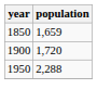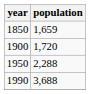 <table class="wikitable">
 <tr>
 <th>year</th>
 <th>population</th>
 </tr>
 <tr>
 <td>1850</td>
 <td>1,659</td>
 </tr>
 <tr>
 <td>1900</td>
 <td>1,720</td>
 </tr>
 <tr>
 <td>1950</td>
 <td>2,288</td>
 </tr>
 <tr>
+<td>1990</td>
+<td>3,688</td>
+</tr>
+<tr>
 </tr>
 </table>
